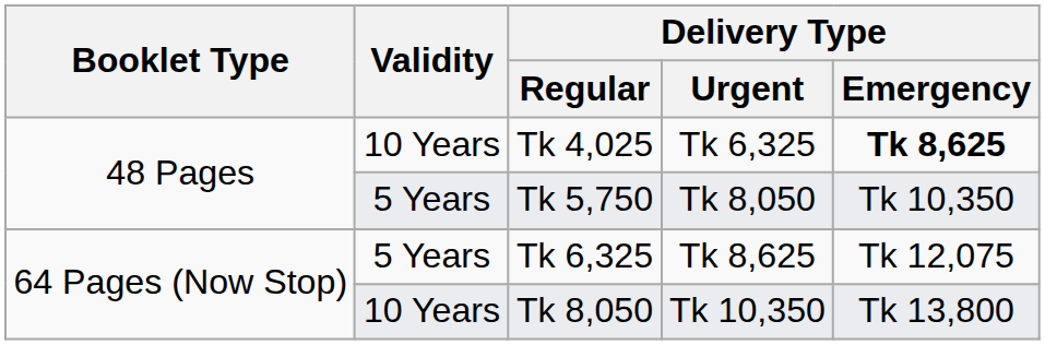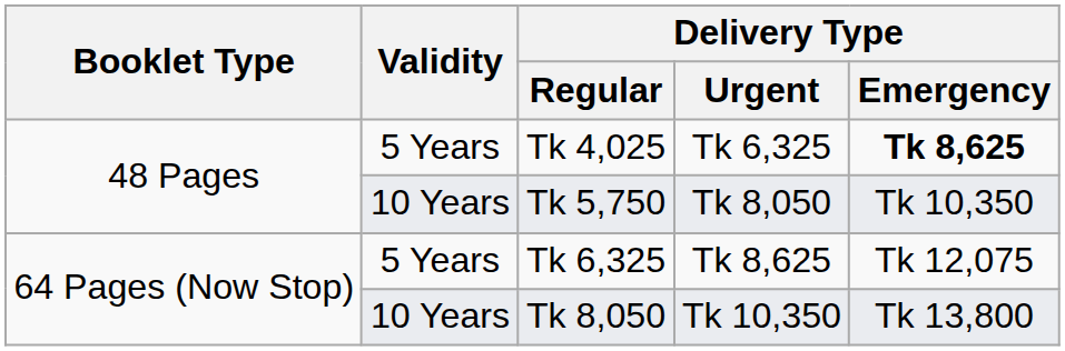 <table class="wikitable">
 <tr>
 <th rowspan="2">Booklet Type</th>
 <th rowspan="2">Validity</th>
 <th colspan="3">Delivery Type</th>
 </tr>
 <tr>
 <th>Regular</th>
 <th>Urgent</th>
 <th>Emergency</th>
 </tr>
 <tr style="text-align:center;">
 <td rowspan="2">48 Pages</td>
-<td>10 Years</td>
+<td>5 Years</td>
 <td>Tk 4,025</td>
 <td>Tk 6,325</td>
 <td><strong>Tk 8,625</strong></td>
 </tr>
 <tr style="text-align:center; background:#EAECF0;">
-<td>5 Years</td>
+<td>10 Years</td>
 <td>Tk 5,750</td>
 <td>Tk 8,050</td>
 <td>Tk 10,350</td>
 </tr>
 <tr style="text-align:center;">
 <td rowspan="2">64 Pages (Now Stop)</td>
 <td>5 Years</td>
 <td>Tk 6,325</td>
 <td>Tk 8,625</td>
 <td>Tk 12,075</td>
 </tr>
 <tr style="text-align:center; background:#EAECF0;">
 <td>10 Years</td>
 <td>Tk 8,050</td>
 <td>Tk 10,350</td>
 <td>Tk 13,800</td>
 </tr>
 </table>
